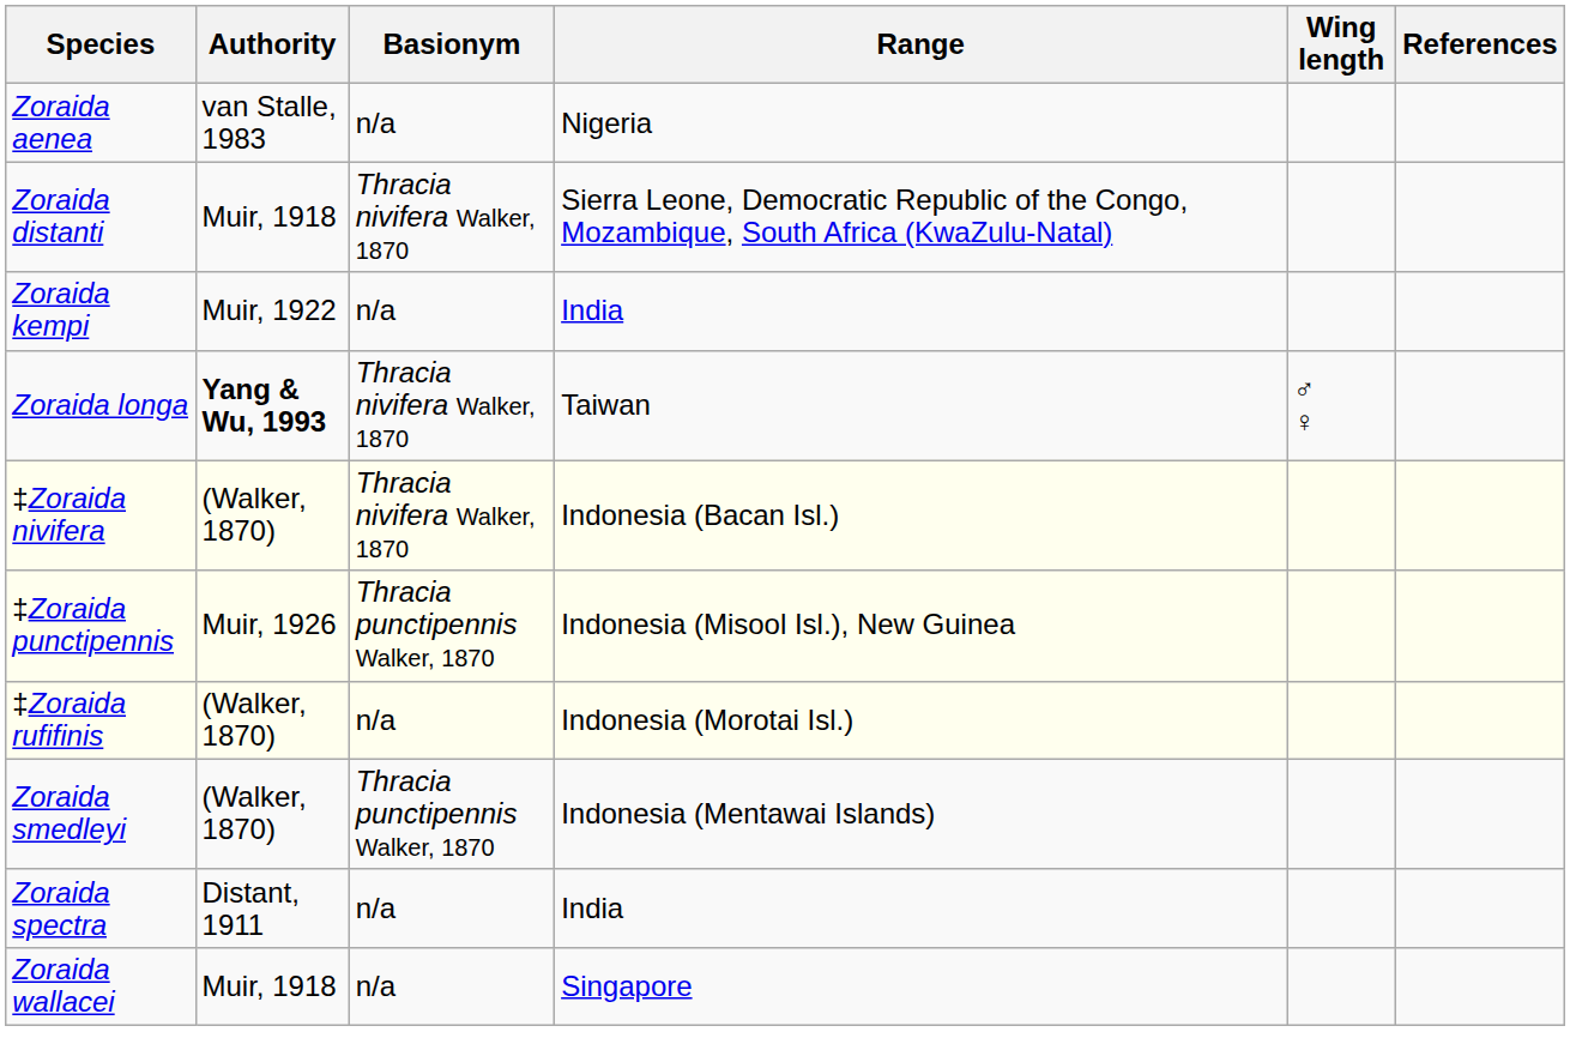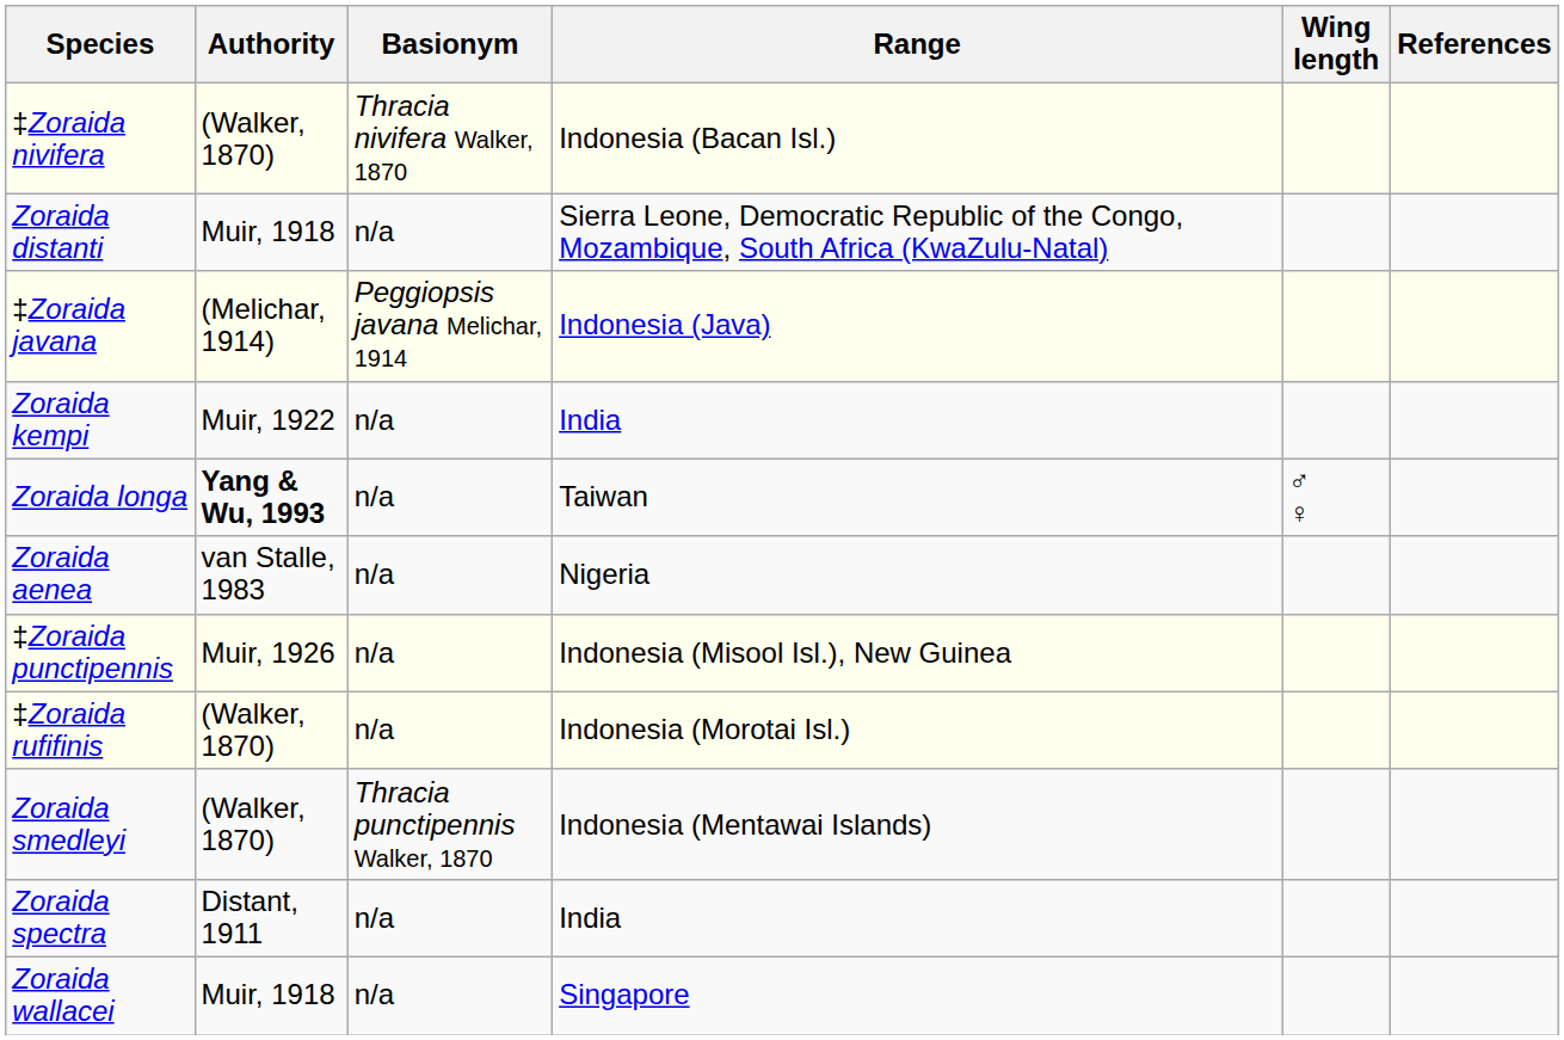 <table class="wikitable">
 <tr>
 <th>Species</th>
 <th>Authority</th>
 <th>Basionym</th>
 <th style=width:25em>Range</th>
 <th>Wing length</th>
 <th>References</th>
 </tr>
-<tr>
-<td><em><a href='#'>Zoraida aenea</a></em></td>
-<td>van Stalle, 1983</td>
-<td>n/a</td>
-<td>Nigeria</td>
+<tr style="background: #ffffee;">
+<td>‡<em><a href='#'>Zoraida nivifera</a></em></td>
+<td>(Walker, 1870)</td>
+<td><em>Thracia nivifera</em> <small>Walker, 1870</small></td>
+<td>Indonesia (Bacan Isl.)</td>
 <td></td>
 <td></td>
 </tr>
 <tr>
 <td><em><a href='#'>Zoraida distanti</a></em></td>
 <td>Muir, 1918</td>
-<td><em>Thracia nivifera</em> <small>Walker, 1870</small></td>
+<td>n/a</td>
 <td>Sierra Leone, Democratic Republic of the Congo, <a href='#'>Mozambique</a>, <a href='#'>South Africa (KwaZulu-Natal)</a></td>
+<td></td>
+<td></td>
+</tr>
+<tr style="background: #ffffee;">
+<td>‡<em><a href='#'>Zoraida javana</a></em></td>
+<td>(Melichar, 1914)</td>
+<td><em>Peggiopsis javana</em> <small>Melichar, 1914</small></td>
+<td><a href='#'>Indonesia (Java)</a></td>
 <td></td>
 <td></td>
 </tr>
 <tr>
 <td><em><a href='#'>Zoraida kempi</a></em></td>
 <td>Muir, 1922</td>
 <td>n/a</td>
 <td><a href='#'>India</a></td>
 <td></td>
 <td></td>
 </tr>
 <tr>
 <td><em><a href='#'>Zoraida longa</a></em></td>
 <td><strong>Yang & Wu, 1993</strong></td>
-<td><em>Thracia nivifera</em> <small>Walker, 1870</small></td>
+<td>n/a</td>
 <td>Taiwan</td>
 <td>♂ <br>♀ </td>
 <td></td>
 </tr>
-<tr style="background: #ffffee;">
-<td>‡<em><a href='#'>Zoraida nivifera</a></em></td>
-<td>(Walker, 1870)</td>
-<td><em>Thracia nivifera</em> <small>Walker, 1870</small></td>
-<td>Indonesia (Bacan Isl.)</td>
+<tr>
+<td><em><a href='#'>Zoraida aenea</a></em></td>
+<td>van Stalle, 1983</td>
+<td>n/a</td>
+<td>Nigeria</td>
 <td></td>
 <td></td>
 </tr>
 <tr style="background: #ffffee;">
 <td>‡<em><a href='#'>Zoraida punctipennis</a></em></td>
 <td>Muir, 1926</td>
-<td><em>Thracia punctipennis</em> <small>Walker, 1870</small></td>
+<td>n/a</td>
 <td>Indonesia (Misool Isl.), New Guinea</td>
 <td></td>
 <td></td>
 </tr>
 <tr style="background: #ffffee;">
 <td>‡<em><a href='#'>Zoraida rufifinis</a></em></td>
 <td>(Walker, 1870)</td>
 <td>n/a</td>
 <td>Indonesia (Morotai Isl.)</td>
 <td></td>
 <td></td>
 </tr>
 <tr>
 <td><em><a href='#'>Zoraida smedleyi</a></em></td>
 <td>(Walker, 1870)</td>
 <td><em>Thracia punctipennis</em> <small>Walker, 1870</small></td>
 <td>Indonesia (Mentawai Islands)</td>
 <td></td>
 <td></td>
 </tr>
 <tr>
 <td><em><a href='#'>Zoraida spectra</a></em></td>
 <td>Distant, 1911</td>
 <td>n/a</td>
 <td>India</td>
 <td></td>
 <td></td>
 </tr>
 <tr>
 <td><em><a href='#'>Zoraida wallacei</a></em></td>
 <td>Muir, 1918</td>
 <td>n/a</td>
 <td><a href='#'>Singapore</a></td>
 <td></td>
 <td></td>
 </tr>
 </table>
